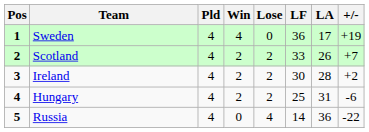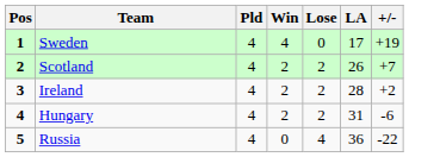 <table class="wikitable" style="font-size: 100%">
 <tr>
 <th width=20>Pos</th>
 <th width=200>Team</th>
 <th width=25>Pld</th>
 <th width=25>Win</th>
 <th width=25>Lose</th>
-<th width=25>LF</th>
 <th width=25>LA</th>
 <th width=25>+/-</th>
 </tr>
 <tr align=center style="background: #ccffcc;">
 <td><strong>1</strong></td>
 <td align="left"> <a href='#'>Sweden</a></td>
 <td>4</td>
 <td>4</td>
 <td>0</td>
-<td>36</td>
 <td>17</td>
 <td>+19</td>
 </tr>
 <tr align=center style="background: #ccffcc;">
 <td><strong>2</strong></td>
 <td align="left"> <a href='#'>Scotland</a></td>
 <td>4</td>
 <td>2</td>
 <td>2</td>
-<td>33</td>
 <td>26</td>
 <td>+7</td>
 </tr>
 <tr align=center>
 <td><strong>3</strong></td>
 <td align="left"> <a href='#'>Ireland</a></td>
 <td>4</td>
 <td>2</td>
 <td>2</td>
-<td>30</td>
 <td>28</td>
 <td>+2</td>
 </tr>
 <tr align=center>
 <td><strong>4</strong></td>
 <td align="left"> <a href='#'>Hungary</a></td>
 <td>4</td>
 <td>2</td>
 <td>2</td>
-<td>25</td>
 <td>31</td>
 <td>-6</td>
 </tr>
 <tr align=center>
 <td><strong>5</strong></td>
 <td align="left"> <a href='#'>Russia</a></td>
 <td>4</td>
 <td>0</td>
 <td>4</td>
-<td>14</td>
 <td>36</td>
 <td>-22</td>
 </tr>
 </table>
